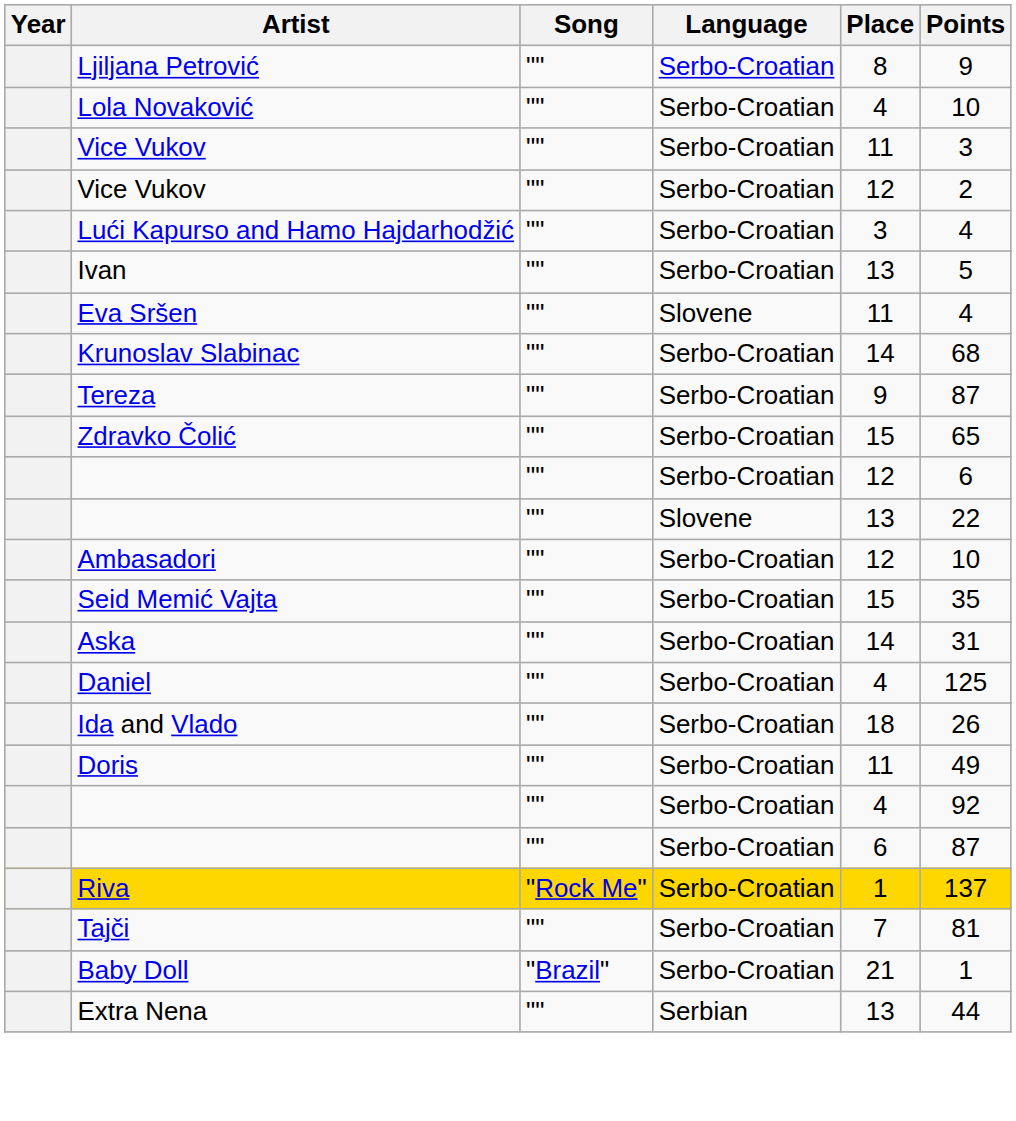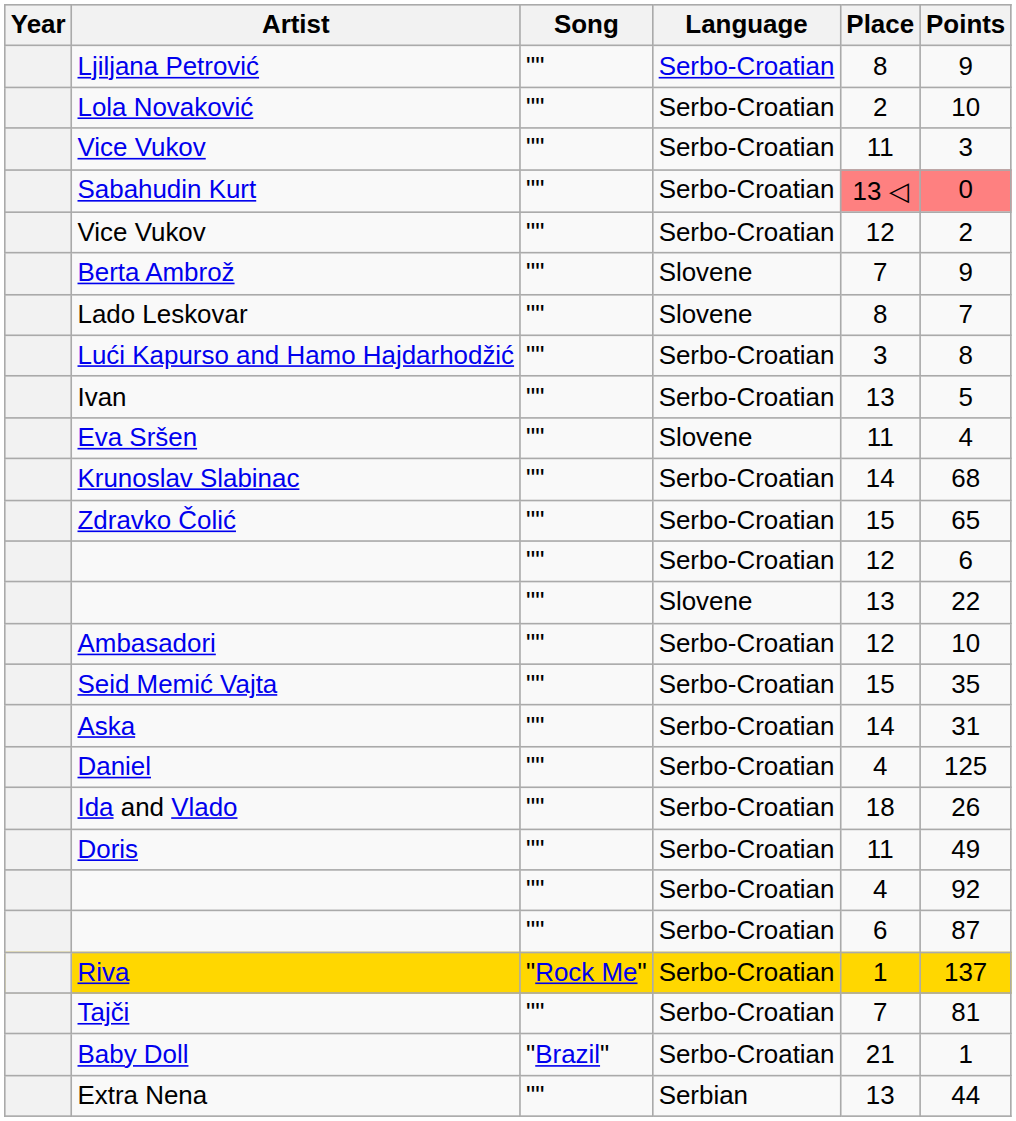 <table class="wikitable sortable plainrowheaders">
 <tr>
 <th scope="col">Year</th>
 <th scope="col">Artist</th>
 <th scope="col">Song</th>
 <th scope="col">Language</th>
 <th scope="col" data-sort-type="number">Place</th>
 <th scope="col" data-sort-type="number">Points</th>
 </tr>
 <tr>
 <th scope="row" style="text-align:center;"></th>
 <td><a href='#'>Ljiljana Petrović</a></td>
 <td>"" </td>
 <td><a href='#'>Serbo-Croatian</a></td>
 <td style="text-align:center;">8</td>
 <td style="text-align:center;">9</td>
 </tr>
 <tr>
 <th scope="row" style="text-align:center;"></th>
 <td><a href='#'>Lola Novaković</a></td>
 <td>"" </td>
 <td>Serbo-Croatian</td>
-<td style="text-align:center;">4</td>
+<td style="text-align:center;">2</td>
 <td style="text-align:center;">10</td>
 </tr>
 <tr>
 <th scope="row" style="text-align:center;"></th>
 <td><a href='#'>Vice Vukov</a></td>
 <td>"" </td>
 <td>Serbo-Croatian</td>
 <td style="text-align:center;">11</td>
 <td style="text-align:center;">3</td>
 </tr>
 <tr>
 <th scope="row" style="text-align:center;"></th>
+<td><a href='#'>Sabahudin Kurt</a></td>
+<td>"" </td>
+<td>Serbo-Croatian</td>
+<td style="text-align:center; background-color:#FE8080;">13 ◁</td>
+<td style="text-align:center; background-color:#FE8080;">0</td>
+</tr>
+<tr>
+<th scope="row" style="text-align:center;"></th>
 <td>Vice Vukov</td>
 <td>"" </td>
 <td>Serbo-Croatian</td>
 <td style="text-align:center;">12</td>
 <td style="text-align:center;">2</td>
 </tr>
 <tr>
 <th scope="row" style="text-align:center;"></th>
+<td><a href='#'>Berta Ambrož</a></td>
+<td>""</td>
+<td>Slovene</td>
+<td style="text-align:center;">7</td>
+<td style="text-align:center;">9</td>
+</tr>
+<tr>
+<th scope="row" style="text-align:center;"></th>
+<td>Lado Leskovar</td>
+<td>""</td>
+<td>Slovene</td>
+<td style="text-align:center;">8</td>
+<td style="text-align:center;">7</td>
+</tr>
+<tr>
+<th scope="row" style="text-align:center;"></th>
 <td><a href='#'>Lući Kapurso and Hamo Hajdarhodžić</a></td>
 <td>"" </td>
 <td>Serbo-Croatian</td>
 <td style="text-align:center;">3</td>
-<td style="text-align:center;">4</td>
+<td style="text-align:center;">8</td>
 </tr>
 <tr>
 <th scope="row" style="text-align:center;"></th>
 <td>Ivan</td>
 <td>"" </td>
 <td>Serbo-Croatian</td>
 <td style="text-align:center;">13</td>
 <td style="text-align:center;">5</td>
 </tr>
 <tr>
 <th scope="row" style="text-align:center;"></th>
 <td><a href='#'>Eva Sršen</a></td>
 <td>""</td>
 <td>Slovene</td>
 <td style="text-align:center;">11</td>
 <td style="text-align:center;">4</td>
 </tr>
 <tr>
 <th scope="row" style="text-align:center;"></th>
 <td><a href='#'>Krunoslav Slabinac</a></td>
 <td>"" </td>
 <td>Serbo-Croatian</td>
 <td style="text-align:center;">14</td>
 <td style="text-align:center;">68</td>
-</tr>
-<tr>
-<th scope="row" style="text-align:center;"></th>
-<td><a href='#'>Tereza</a></td>
-<td>"" </td>
-<td>Serbo-Croatian</td>
-<td style="text-align:center;">9</td>
-<td style="text-align:center;">87</td>
 </tr>
 <tr>
 <th scope="row" style="text-align:center;"></th>
 <td><a href='#'>Zdravko Čolić</a></td>
 <td>"" </td>
 <td>Serbo-Croatian</td>
 <td style="text-align:center;">15</td>
 <td style="text-align:center;">65</td>
 </tr>
 <tr>
 <th scope="row" style="text-align:center;"></th>
 <td></td>
 <td>"" </td>
 <td>Serbo-Croatian</td>
 <td style="text-align:center;">12</td>
 <td style="text-align:center;">6</td>
 </tr>
 <tr>
 <th scope="row" style="text-align:center;"></th>
 <td></td>
 <td>""</td>
 <td>Slovene</td>
 <td style="text-align:center;">13</td>
 <td style="text-align:center;">22</td>
 </tr>
 <tr>
 <th scope="row" style="text-align:center;"></th>
 <td><a href='#'>Ambasadori</a></td>
 <td>"" </td>
 <td>Serbo-Croatian</td>
 <td style="text-align:center;">12</td>
 <td style="text-align:center;">10</td>
 </tr>
 <tr>
 <th scope="row" style="text-align:center;"></th>
 <td><a href='#'>Seid Memić Vajta</a></td>
 <td>"" </td>
 <td>Serbo-Croatian</td>
 <td style="text-align:center;">15</td>
 <td style="text-align:center;">35</td>
 </tr>
 <tr>
 <th scope="row" style="text-align:center;"></th>
 <td><a href='#'>Aska</a></td>
 <td>"" </td>
 <td>Serbo-Croatian</td>
 <td style="text-align:center;">14</td>
 <td style="text-align:center;">31</td>
 </tr>
 <tr>
 <th scope="row" style="text-align:center;"></th>
 <td><a href='#'>Daniel</a></td>
 <td>"" </td>
 <td>Serbo-Croatian</td>
 <td style="text-align:center;">4</td>
 <td style="text-align:center;">125</td>
 </tr>
 <tr>
 <th scope="row" style="text-align:center;"></th>
 <td><a href='#'>Ida</a> and <a href='#'>Vlado</a></td>
 <td>""</td>
 <td>Serbo-Croatian</td>
 <td style="text-align:center;">18</td>
 <td style="text-align:center;">26</td>
 </tr>
 <tr>
 <th scope="row" style="text-align:center;"></th>
 <td><a href='#'>Doris</a></td>
 <td>"" </td>
 <td>Serbo-Croatian</td>
 <td style="text-align:center;">11</td>
 <td style="text-align:center;">49</td>
 </tr>
 <tr>
 <th scope="row" style="text-align:center;"></th>
 <td></td>
 <td>"" </td>
 <td>Serbo-Croatian</td>
 <td style="text-align:center;">4</td>
 <td style="text-align:center;">92</td>
 </tr>
 <tr>
 <th scope="row" style="text-align:center;"></th>
 <td></td>
 <td>"" </td>
 <td>Serbo-Croatian</td>
 <td style="text-align:center;">6</td>
 <td style="text-align:center;">87</td>
 </tr>
 <tr style="background-color:#FFD700;">
 <th scope="row" style="text-align:center;"></th>
 <td><a href='#'>Riva</a></td>
 <td>"<a href='#'>Rock Me</a>"</td>
 <td>Serbo-Croatian</td>
 <td style="text-align:center;">1</td>
 <td style="text-align:center;">137</td>
 </tr>
 <tr>
 <th scope="row" style="text-align:center;"></th>
 <td><a href='#'>Tajči</a></td>
 <td>"" </td>
 <td>Serbo-Croatian</td>
 <td style="text-align:center;">7</td>
 <td style="text-align:center;">81</td>
 </tr>
 <tr>
 <th scope="row" style="text-align:center;"></th>
 <td><a href='#'>Baby Doll</a></td>
 <td>"<a href='#'>Brazil</a>" </td>
 <td>Serbo-Croatian</td>
 <td style="text-align:center;">21</td>
 <td style="text-align:center;">1</td>
 </tr>
 <tr>
 <th scope="row" style="text-align:center;"></th>
 <td>Extra Nena</td>
 <td>"" </td>
 <td>Serbian</td>
 <td style="text-align:center;">13</td>
 <td style="text-align:center;">44</td>
 </tr>
 </table>
